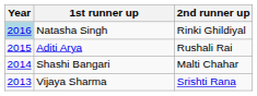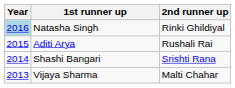 <table class="wikitable">
 <tr>
 <th>Year</th>
 <th width=200>1st runner up</th>
 <th !width=250>2nd runner up</th>
 </tr>
 <tr>
 <td style="background: lightblue;"><a href='#'>2016</a></td>
 <td>Natasha Singh</td>
 <td>Rinki Ghildiyal</td>
 </tr>
 <tr>
 <td><a href='#'>2015</a></td>
 <td><a href='#'>Aditi Arya</a></td>
 <td>Rushali Rai</td>
 </tr>
 <tr>
 <td><a href='#'>2014</a></td>
 <td>Shashi Bangari</td>
-<td>Malti Chahar</td>
+<td><a href='#'>Srishti Rana</a></td>
 </tr>
 <tr>
 <td><a href='#'>2013</a></td>
 <td>Vijaya Sharma</td>
-<td><a href='#'>Srishti Rana</a></td>
+<td>Malti Chahar</td>
 </tr>
 </table>
